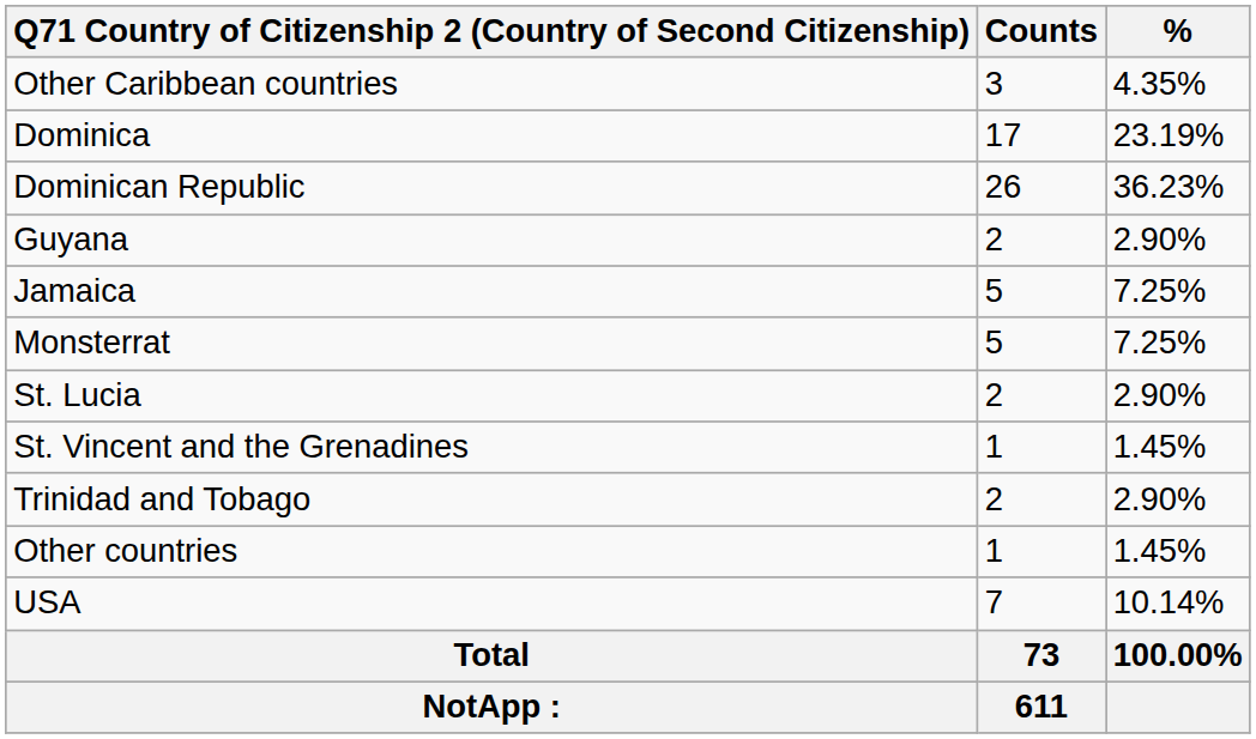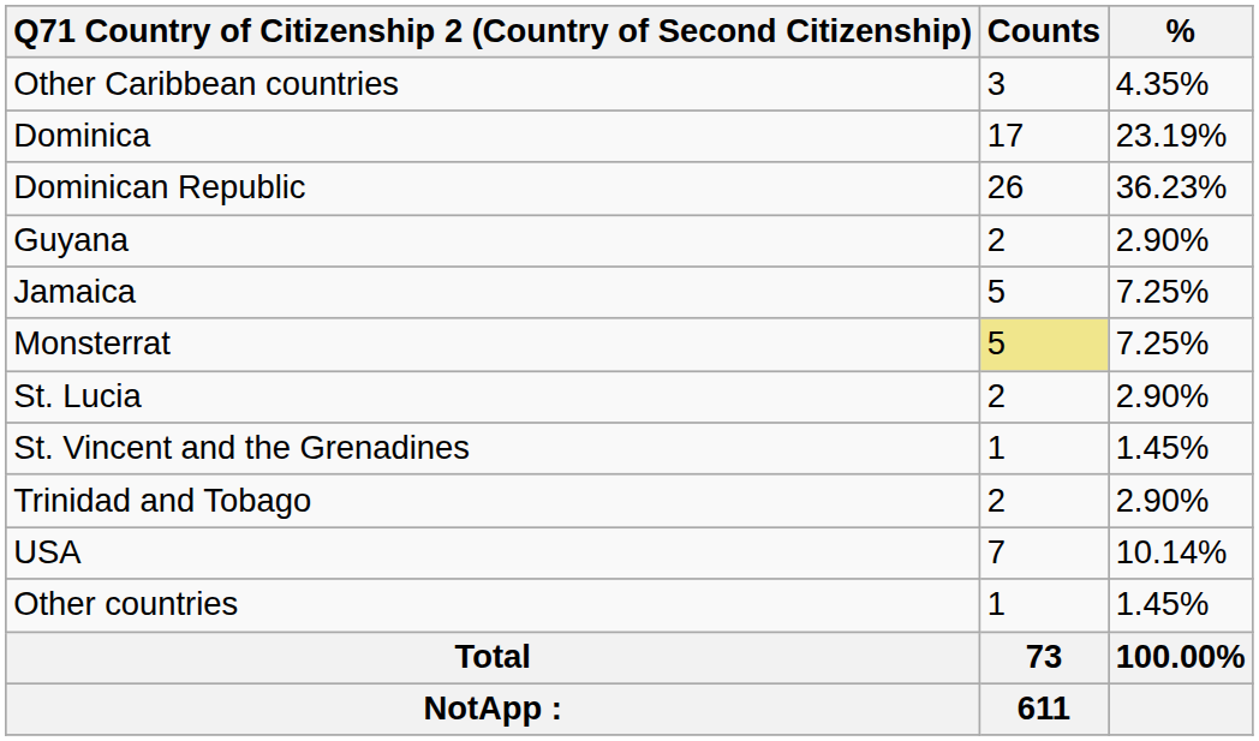 <table class="wikitable sortable">
 <tr>
 <th>Q71 Country of Citizenship 2 (Country of Second Citizenship)</th>
 <th>Counts</th>
 <th>%</th>
 </tr>
 <tr>
 <td>Other Caribbean countries</td>
 <td>3</td>
 <td>4.35%</td>
 </tr>
 <tr>
 <td>Dominica</td>
 <td>17</td>
 <td>23.19%</td>
 </tr>
 <tr>
 <td>Dominican Republic</td>
 <td>26</td>
 <td>36.23%</td>
 </tr>
 <tr>
 <td>Guyana</td>
 <td>2</td>
 <td>2.90%</td>
 </tr>
 <tr>
 <td>Jamaica</td>
 <td>5</td>
 <td>7.25%</td>
 </tr>
 <tr>
 <td>Monsterrat</td>
-<td>5</td>
+<td style="background: khaki;">5</td>
 <td>7.25%</td>
 </tr>
 <tr>
 <td>St. Lucia</td>
 <td>2</td>
 <td>2.90%</td>
 </tr>
 <tr>
 <td>St. Vincent and the Grenadines</td>
 <td>1</td>
 <td>1.45%</td>
 </tr>
 <tr>
 <td>Trinidad and Tobago</td>
 <td>2</td>
 <td>2.90%</td>
 </tr>
 <tr>
+<td>USA</td>
+<td>7</td>
+<td>10.14%</td>
+</tr>
+<tr>
 <td>Other countries</td>
 <td>1</td>
 <td>1.45%</td>
-</tr>
-<tr>
-<td>USA</td>
-<td>7</td>
-<td>10.14%</td>
 </tr>
 <tr>
 <th>Total</th>
 <th>73</th>
 <th>100.00%</th>
 </tr>
 <tr>
 <th>NotApp :</th>
 <th>611</th>
 <th></th>
 </tr>
 </table>
